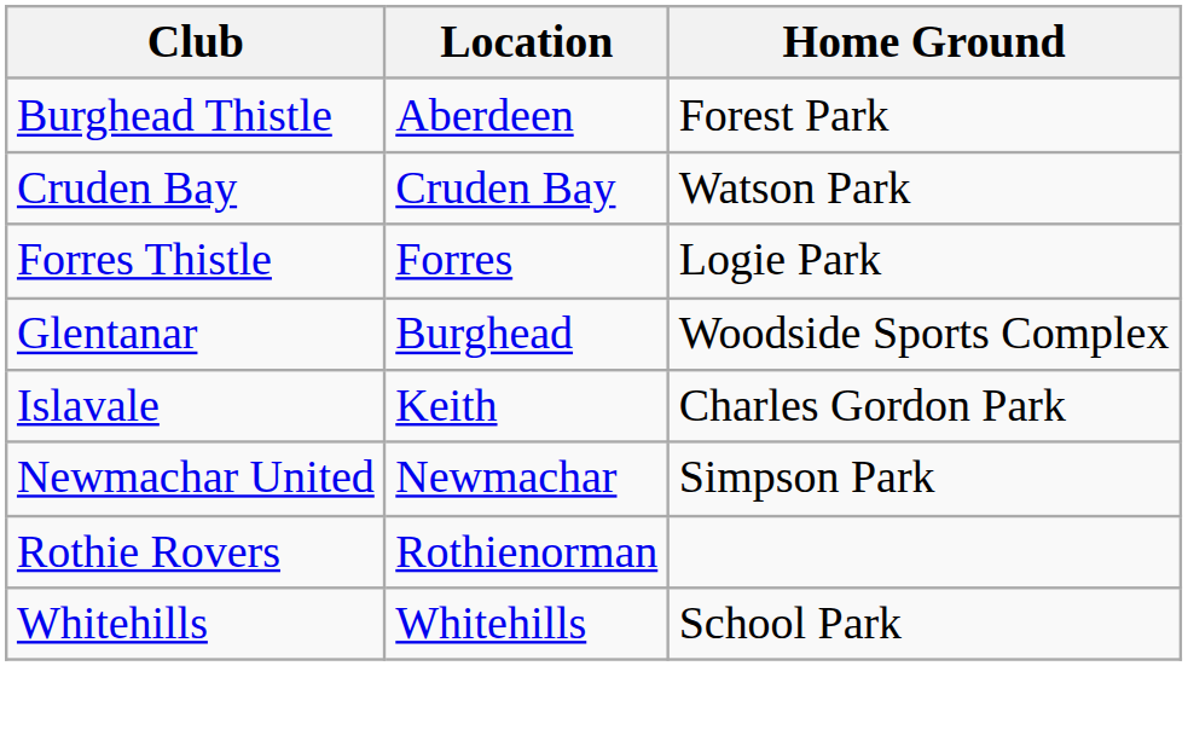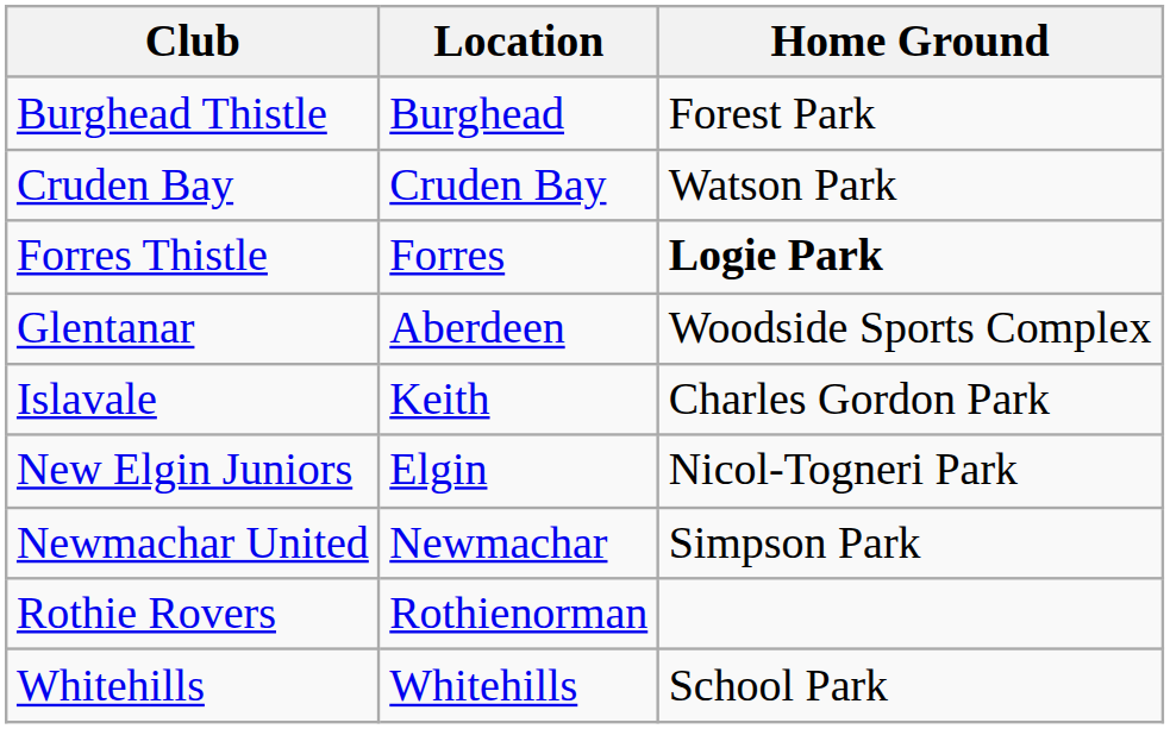 <table class="wikitable">
 <tr>
 <th>Club</th>
 <th>Location</th>
 <th>Home Ground</th>
 </tr>
 <tr>
 <td><a href='#'>Burghead Thistle</a></td>
-<td><a href='#'>Aberdeen</a></td>
+<td><a href='#'>Burghead</a></td>
 <td>Forest Park</td>
 </tr>
 <tr>
 <td><a href='#'>Cruden Bay</a></td>
 <td><a href='#'>Cruden Bay</a></td>
 <td>Watson Park</td>
 </tr>
 <tr>
 <td><a href='#'>Forres Thistle</a></td>
 <td><a href='#'>Forres</a></td>
-<td>Logie Park</td>
+<td><strong>Logie Park</strong></td>
 </tr>
 <tr>
 <td><a href='#'>Glentanar</a></td>
-<td><a href='#'>Burghead</a></td>
+<td><a href='#'>Aberdeen</a></td>
 <td>Woodside Sports Complex</td>
 </tr>
 <tr>
 <td><a href='#'>Islavale</a></td>
 <td><a href='#'>Keith</a></td>
 <td>Charles Gordon Park</td>
+</tr>
+<tr>
+<td><a href='#'>New Elgin Juniors</a></td>
+<td><a href='#'>Elgin</a></td>
+<td>Nicol-Togneri Park</td>
 </tr>
 <tr>
 <td><a href='#'>Newmachar United</a></td>
 <td><a href='#'>Newmachar</a></td>
 <td>Simpson Park</td>
 </tr>
 <tr>
 <td><a href='#'>Rothie Rovers</a></td>
 <td><a href='#'>Rothienorman</a></td>
 <td></td>
 </tr>
 <tr>
 <td><a href='#'>Whitehills</a></td>
 <td><a href='#'>Whitehills</a></td>
 <td>School Park</td>
 </tr>
 </table>
